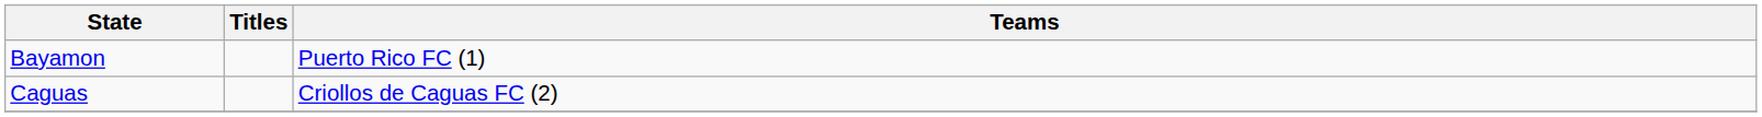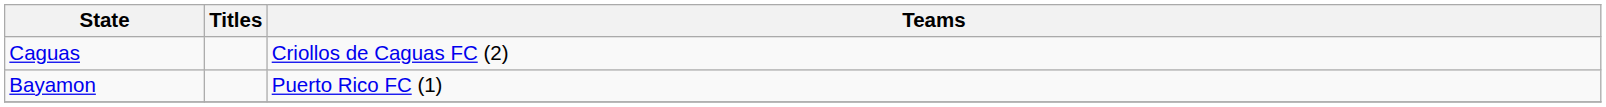 <table class="wikitable">
 <tr>
 <th style="width:150px;">State</th>
 <th width=40px>Titles</th>
 <th style="width:1050px;">Teams</th>
 </tr>
 <tr>
+<td><a href='#'>Caguas</a></td>
+<td></td>
+<td><a href='#'>Criollos de Caguas FC</a> (2)</td>
+</tr>
+<tr>
 <td><a href='#'>Bayamon</a></td>
 <td></td>
 <td><a href='#'>Puerto Rico FC</a> (1)</td>
 </tr>
 <tr>
-<td><a href='#'>Caguas</a></td>
-<td></td>
-<td><a href='#'>Criollos de Caguas FC</a> (2)</td>
-</tr>
-<tr>
 </tr>
 </table>
